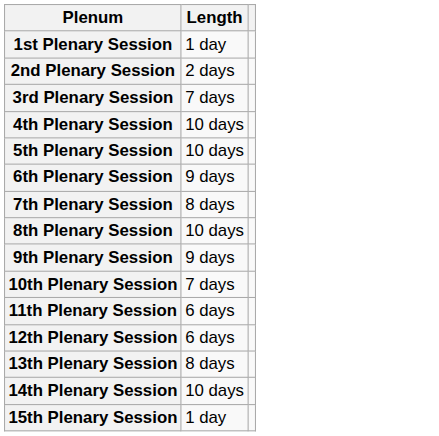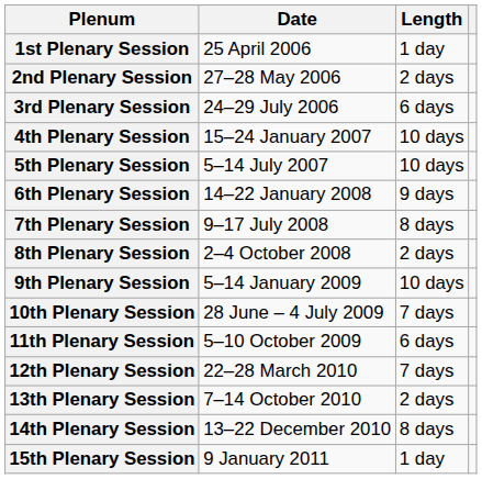 <table class="wikitable sortable plainrowheaders">
 <tr>
 <th scope="col">Plenum</th>
+<th scope="col">Date</th>
 <th scope="col">Length</th>
 <th scope="col" class="unsortable"></th>
 </tr>
 <tr>
 <th scope="row">1st Plenary Session</th>
+<td data-sort-value="1">25 April 2006</td>
 <td>1 day</td>
 <td align="center"></td>
 </tr>
 <tr>
 <th scope="row">2nd Plenary Session</th>
+<td data-sort-value="2">27–28 May 2006</td>
 <td>2 days</td>
 <td align="center"></td>
 </tr>
 <tr>
 <th scope="row">3rd Plenary Session</th>
-<td>7 days</td>
+<td data-sort-value="3">24–29 July 2006</td>
+<td>6 days</td>
 <td align="center"></td>
 </tr>
 <tr>
 <th scope="row">4th Plenary Session</th>
+<td data-sort-value="4">15–24 January 2007</td>
 <td>10 days</td>
 <td align="center"></td>
 </tr>
 <tr>
 <th scope="row">5th Plenary Session</th>
+<td data-sort-value="5">5–14 July 2007</td>
 <td>10 days</td>
 <td align="center"></td>
 </tr>
 <tr>
 <th scope="row">6th Plenary Session</th>
+<td data-sort-value="6">14–22 January 2008</td>
 <td>9 days</td>
 <td align="center"></td>
 </tr>
 <tr>
 <th scope="row">7th Plenary Session</th>
+<td data-sort-value="7">9–17 July 2008</td>
 <td>8 days</td>
 <td align="center"></td>
 </tr>
 <tr>
 <th scope="row">8th Plenary Session</th>
+<td data-sort-value="8">2–4 October 2008</td>
+<td>2 days</td>
+<td align="center"></td>
+</tr>
+<tr>
+<th scope="row">9th Plenary Session</th>
+<td data-sort-value="9">5–14 January 2009</td>
 <td>10 days</td>
 <td align="center"></td>
 </tr>
 <tr>
-<th scope="row">9th Plenary Session</th>
-<td>9 days</td>
-<td align="center"></td>
-</tr>
-<tr>
 <th scope="row">10th Plenary Session</th>
+<td data-sort-value="10">28 June – 4 July 2009</td>
 <td>7 days</td>
 <td align="center"></td>
 </tr>
 <tr>
 <th scope="row">11th Plenary Session</th>
+<td data-sort-value="11">5–10 October 2009</td>
 <td>6 days</td>
 <td align="center"></td>
 </tr>
 <tr>
 <th scope="row">12th Plenary Session</th>
-<td>6 days</td>
+<td data-sort-value="12">22–28 March 2010</td>
+<td>7 days</td>
 <td align="center"></td>
 </tr>
 <tr>
 <th scope="row">13th Plenary Session</th>
+<td data-sort-value="13">7–14 October 2010</td>
+<td>2 days</td>
+<td align="center"></td>
+</tr>
+<tr>
+<th scope="row">14th Plenary Session</th>
+<td data-sort-value="14">13–22 December 2010</td>
 <td>8 days</td>
 <td align="center"></td>
 </tr>
 <tr>
-<th scope="row">14th Plenary Session</th>
-<td>10 days</td>
-<td align="center"></td>
-</tr>
-<tr>
 <th scope="row">15th Plenary Session</th>
+<td data-sort-value="15">9 January 2011</td>
 <td>1 day</td>
 <td align="center"></td>
 </tr>
 </table>
